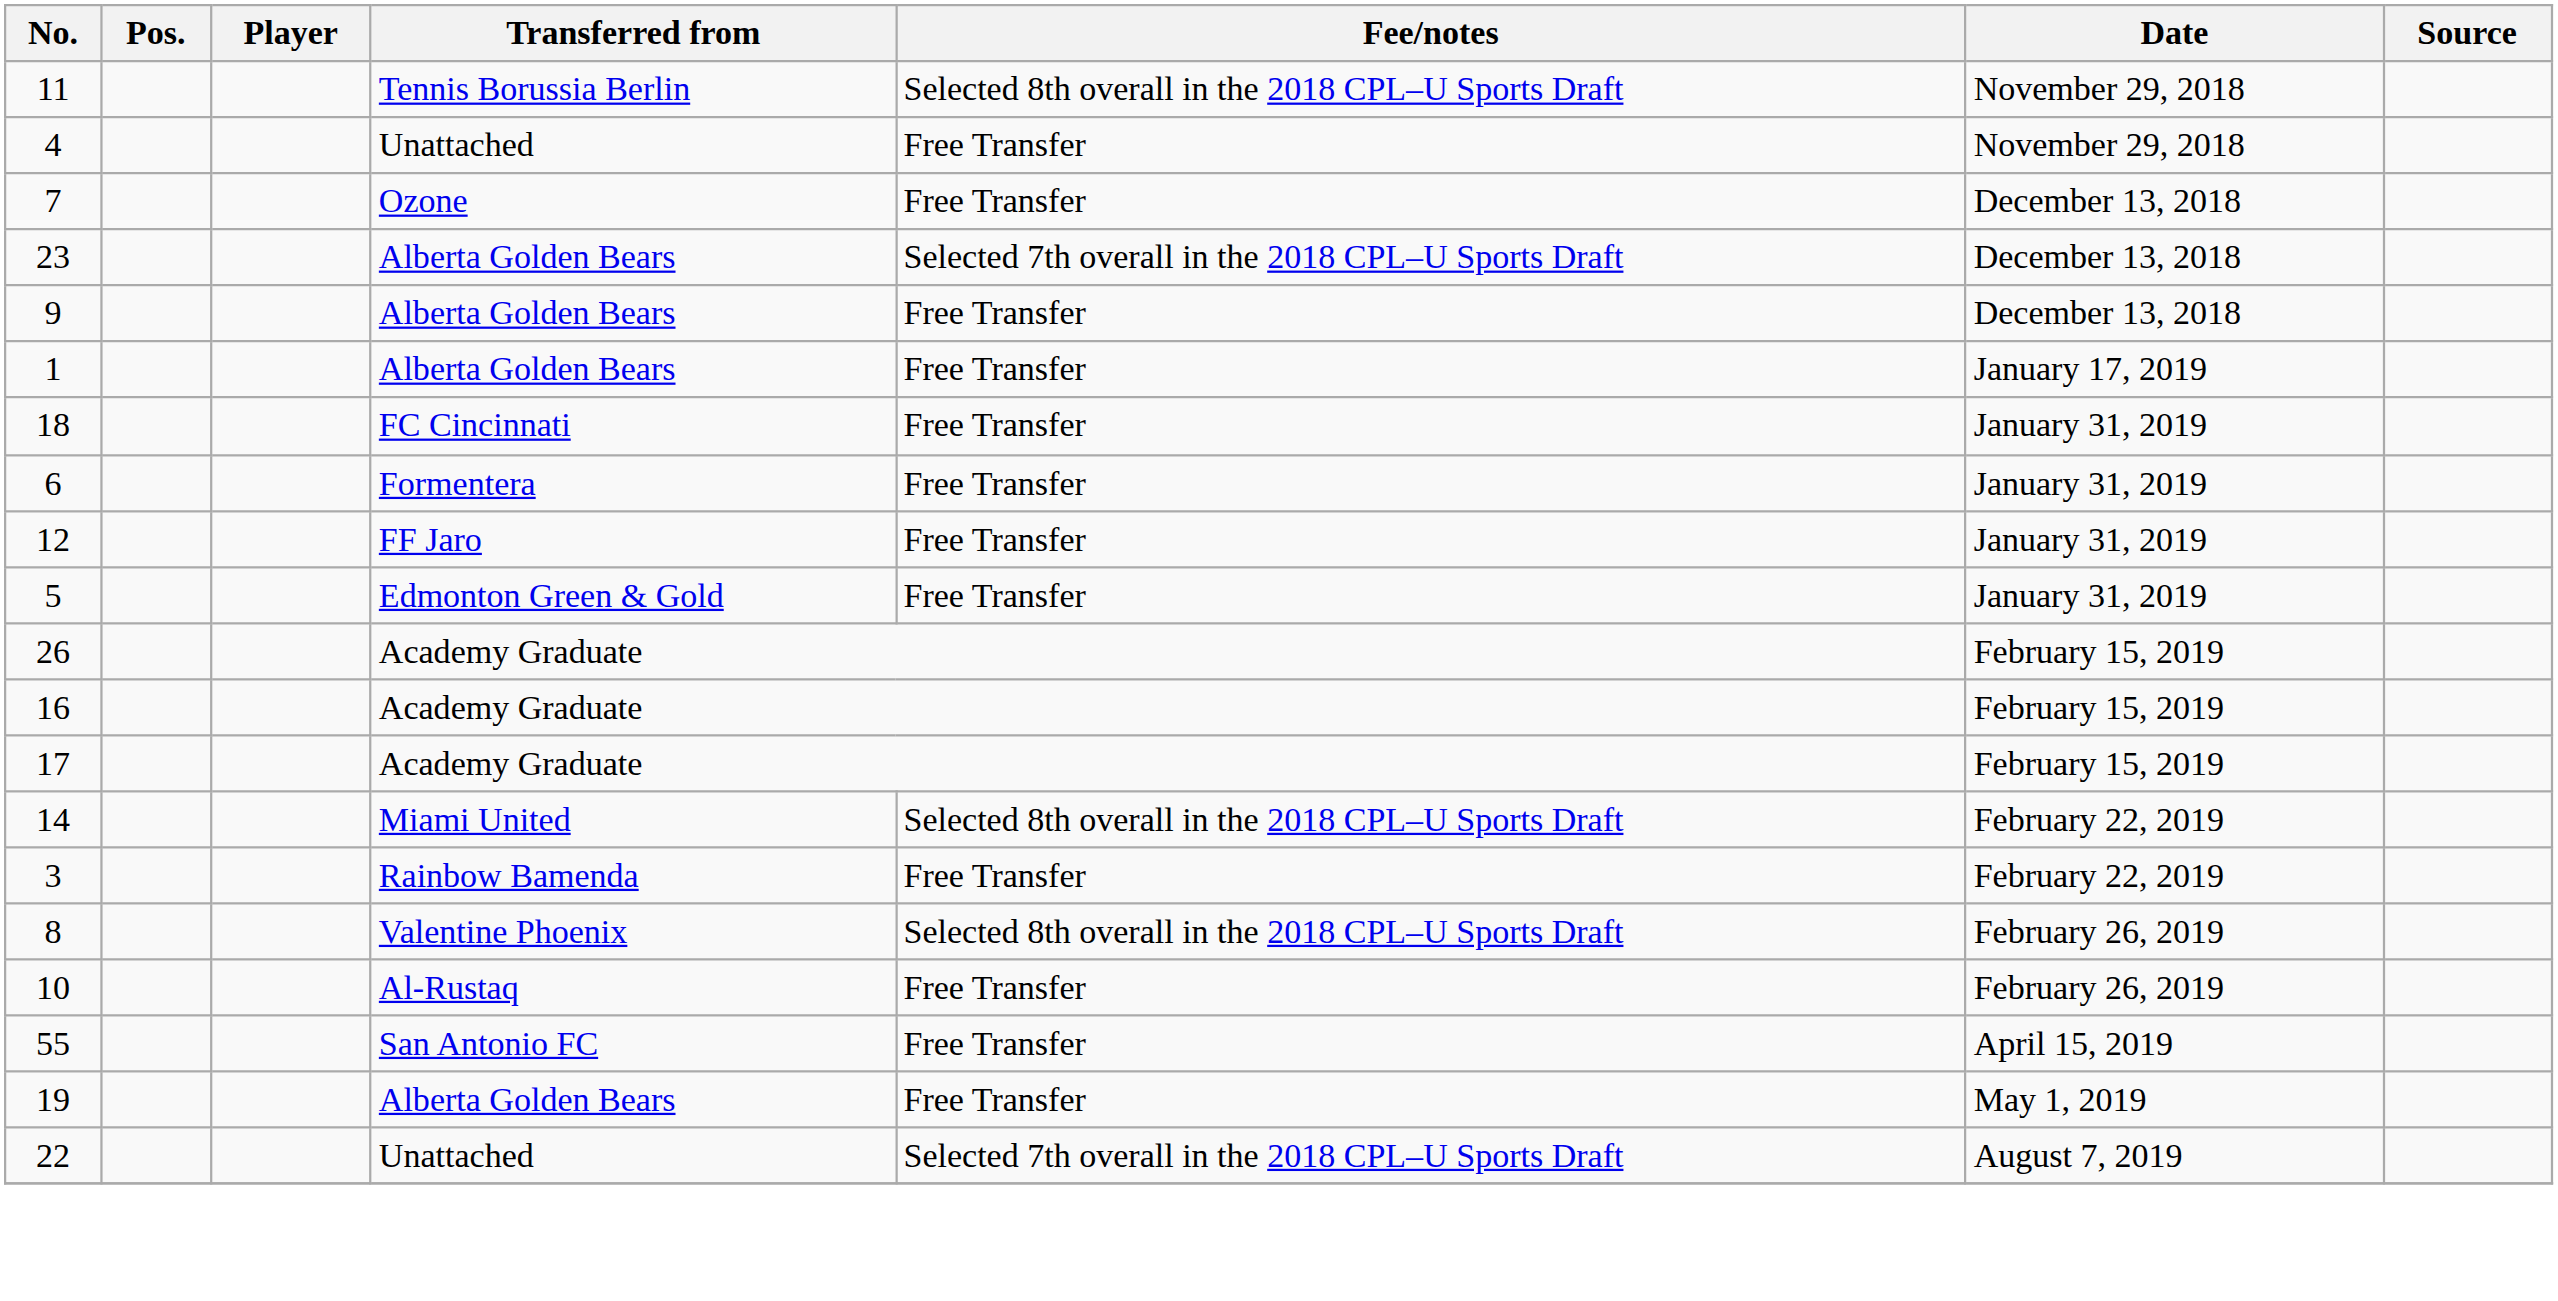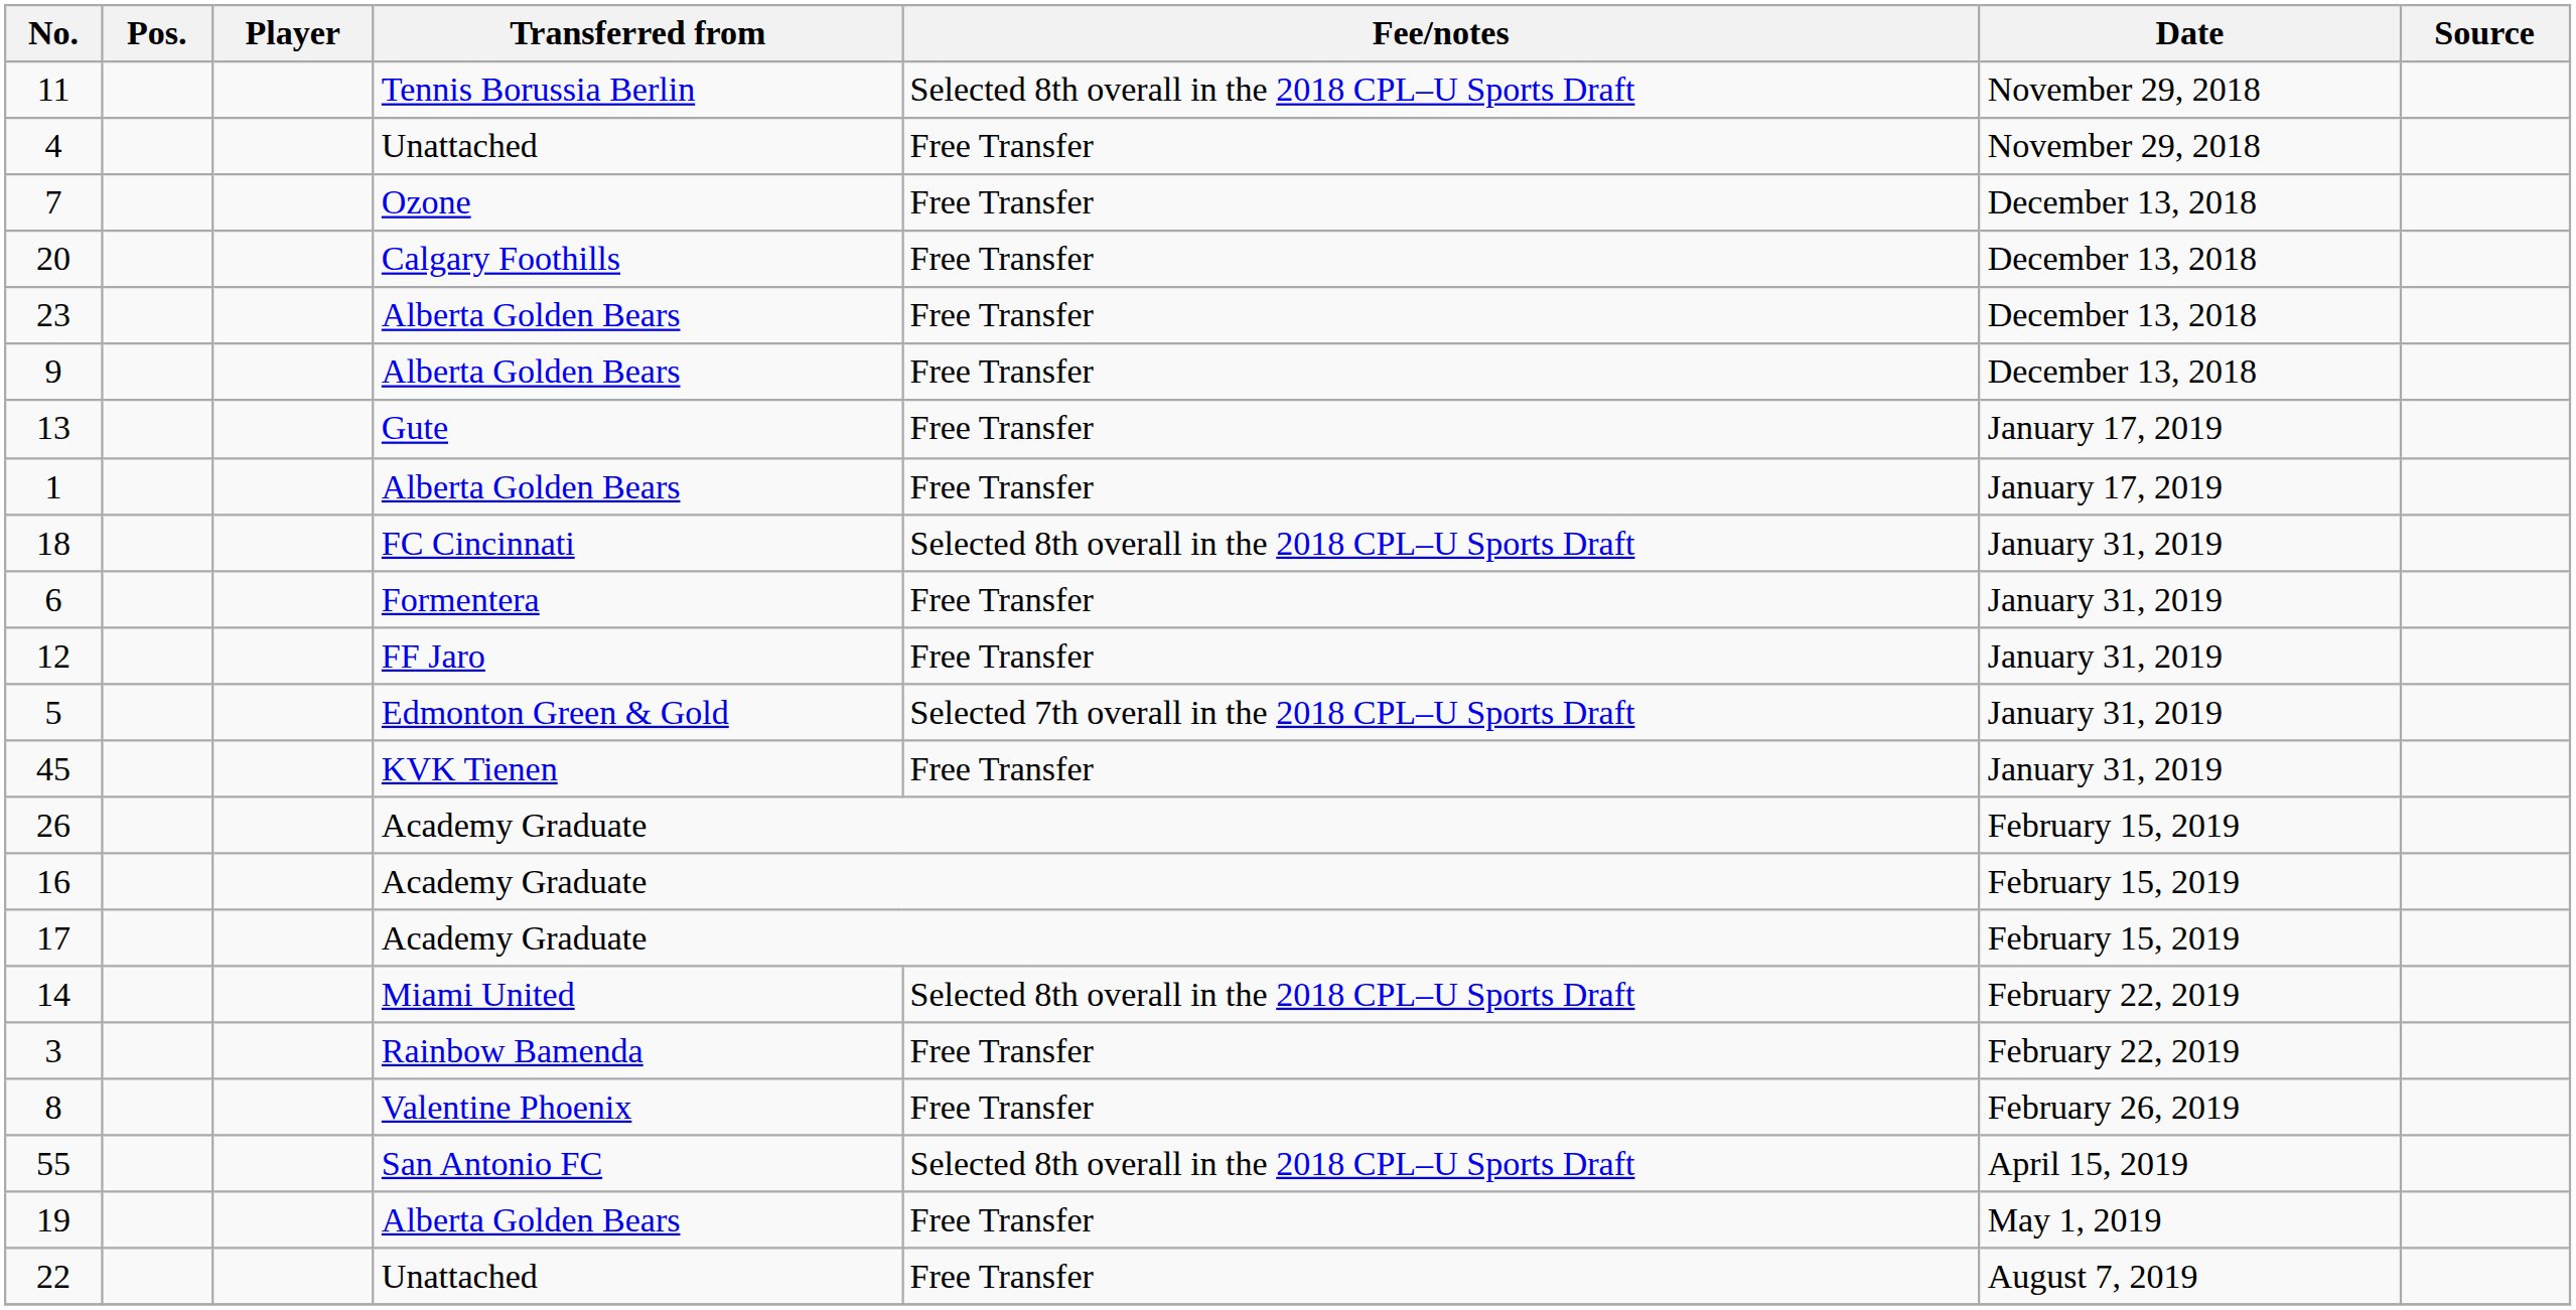 <table class="wikitable sortable" style="width:90%; font-size:95%;">
 <tr>
 <th>No.</th>
 <th>Pos.</th>
 <th>Player</th>
 <th>Transferred from</th>
 <th>Fee/notes</th>
 <th>Date</th>
 <th>Source</th>
 </tr>
 <tr>
 <td align=center>11</td>
 <td align=center></td>
 <td></td>
 <td> <a href='#'>Tennis Borussia Berlin</a></td>
 <td>Selected 8th overall in the <a href='#'>2018 CPL–U Sports Draft</a></td>
 <td>November 29, 2018</td>
 <td></td>
 </tr>
 <tr>
 <td align=center>4</td>
 <td align=center></td>
 <td></td>
 <td>Unattached</td>
 <td>Free Transfer</td>
 <td>November 29, 2018</td>
 <td></td>
 </tr>
 <tr>
 <td align=center>7</td>
 <td align=center></td>
 <td></td>
 <td> <a href='#'>Ozone</a></td>
 <td>Free Transfer</td>
 <td>December 13, 2018</td>
 <td></td>
 </tr>
 <tr>
+<td align=center>20</td>
+<td align=center></td>
+<td></td>
+<td> <a href='#'>Calgary Foothills</a></td>
+<td>Free Transfer</td>
+<td>December 13, 2018</td>
+<td></td>
+</tr>
+<tr>
 <td align=center>23</td>
 <td align=center></td>
 <td></td>
 <td> <a href='#'>Alberta Golden Bears</a></td>
-<td>Selected 7th overall in the <a href='#'>2018 CPL–U Sports Draft</a></td>
+<td>Free Transfer</td>
 <td>December 13, 2018</td>
 <td></td>
 </tr>
 <tr>
 <td align=center>9</td>
 <td align=center></td>
 <td></td>
 <td> <a href='#'>Alberta Golden Bears</a></td>
 <td>Free Transfer</td>
 <td>December 13, 2018</td>
+<td></td>
+</tr>
+<tr>
+<td align=center>13</td>
+<td align=center></td>
+<td></td>
+<td> <a href='#'>Gute</a></td>
+<td>Free Transfer</td>
+<td>January 17, 2019</td>
 <td></td>
 </tr>
 <tr>
 <td align=center>1</td>
 <td align=center></td>
 <td></td>
 <td> <a href='#'>Alberta Golden Bears</a></td>
 <td>Free Transfer</td>
 <td>January 17, 2019</td>
 <td></td>
 </tr>
 <tr>
 <td align=center>18</td>
 <td align=center></td>
 <td></td>
 <td> <a href='#'>FC Cincinnati</a></td>
-<td>Free Transfer</td>
+<td>Selected 8th overall in the <a href='#'>2018 CPL–U Sports Draft</a></td>
 <td>January 31, 2019</td>
 <td></td>
 </tr>
 <tr>
 <td align=center>6</td>
 <td align=center></td>
 <td></td>
 <td> <a href='#'>Formentera</a></td>
 <td>Free Transfer</td>
 <td>January 31, 2019</td>
 <td></td>
 </tr>
 <tr>
 <td align=center>12</td>
 <td align=center></td>
 <td></td>
 <td> <a href='#'>FF Jaro</a></td>
 <td>Free Transfer</td>
 <td>January 31, 2019</td>
 <td></td>
 </tr>
 <tr>
 <td align=center>5</td>
 <td align=center></td>
 <td></td>
 <td> <a href='#'>Edmonton Green & Gold</a></td>
+<td>Selected 7th overall in the <a href='#'>2018 CPL–U Sports Draft</a></td>
+<td>January 31, 2019</td>
+<td></td>
+</tr>
+<tr>
+<td align=center>45</td>
+<td align=center></td>
+<td></td>
+<td> <a href='#'>KVK Tienen</a></td>
 <td>Free Transfer</td>
 <td>January 31, 2019</td>
 <td></td>
 </tr>
 <tr>
 <td align=center>26</td>
 <td align=center></td>
 <td></td>
 <td colspan="2">Academy Graduate</td>
 <td>February 15, 2019</td>
 <td></td>
 </tr>
 <tr>
 <td align=center>16</td>
 <td align=center></td>
 <td></td>
 <td colspan="2">Academy Graduate</td>
 <td>February 15, 2019</td>
 <td></td>
 </tr>
 <tr>
 <td align=center>17</td>
 <td align=center></td>
 <td></td>
 <td colspan="2">Academy Graduate</td>
 <td>February 15, 2019</td>
 <td></td>
 </tr>
 <tr>
 <td align=center>14</td>
 <td align=center></td>
 <td></td>
 <td> <a href='#'>Miami United</a></td>
 <td>Selected 8th overall in the <a href='#'>2018 CPL–U Sports Draft</a></td>
 <td>February 22, 2019</td>
 <td></td>
 </tr>
 <tr>
 <td align=center>3</td>
 <td align=center></td>
 <td></td>
 <td> <a href='#'>Rainbow Bamenda</a></td>
 <td>Free Transfer</td>
 <td>February 22, 2019</td>
 <td></td>
 </tr>
 <tr>
 <td align=center>8</td>
 <td align=center></td>
 <td></td>
 <td> <a href='#'>Valentine Phoenix</a></td>
-<td>Selected 8th overall in the <a href='#'>2018 CPL–U Sports Draft</a></td>
-<td>February 26, 2019</td>
-<td></td>
-</tr>
-<tr>
-<td align=center>10</td>
-<td align=center></td>
-<td></td>
-<td> <a href='#'>Al-Rustaq</a></td>
 <td>Free Transfer</td>
 <td>February 26, 2019</td>
 <td></td>
 </tr>
 <tr>
 <td align=center>55</td>
 <td align=center></td>
 <td></td>
 <td> <a href='#'>San Antonio FC</a></td>
-<td>Free Transfer</td>
+<td>Selected 8th overall in the <a href='#'>2018 CPL–U Sports Draft</a></td>
 <td>April 15, 2019</td>
 <td></td>
 </tr>
 <tr>
 <td align=center>19</td>
 <td align=center></td>
 <td></td>
 <td> <a href='#'>Alberta Golden Bears</a></td>
 <td>Free Transfer</td>
 <td>May 1, 2019</td>
 <td></td>
 </tr>
 <tr>
 <td align=center>22</td>
 <td align=center></td>
 <td></td>
 <td>Unattached</td>
-<td>Selected 7th overall in the <a href='#'>2018 CPL–U Sports Draft</a></td>
+<td>Free Transfer</td>
 <td>August 7, 2019</td>
 <td></td>
 </tr>
 <tr>
 </tr>
 </table>
